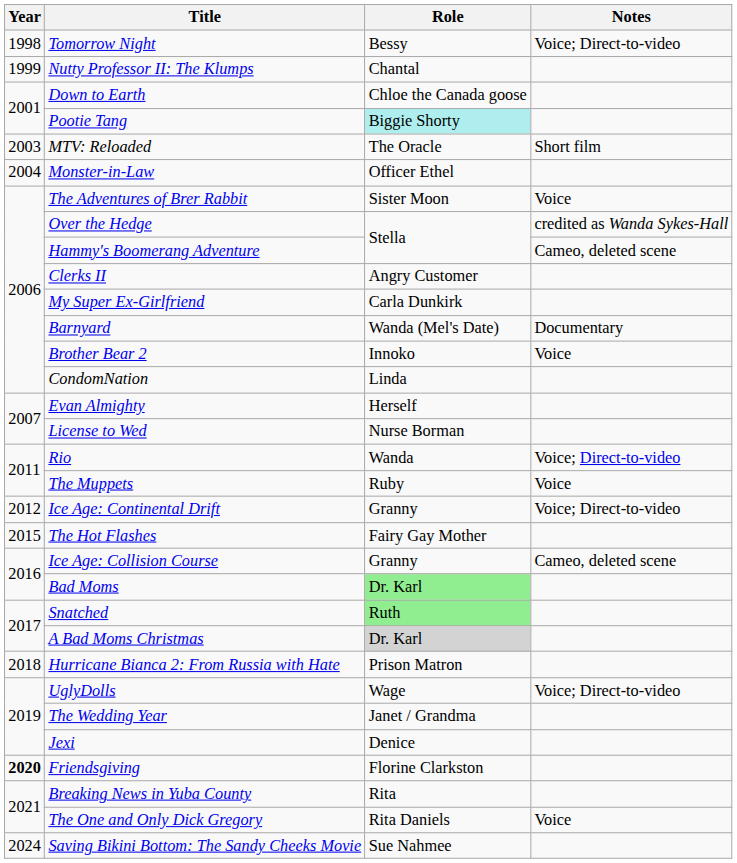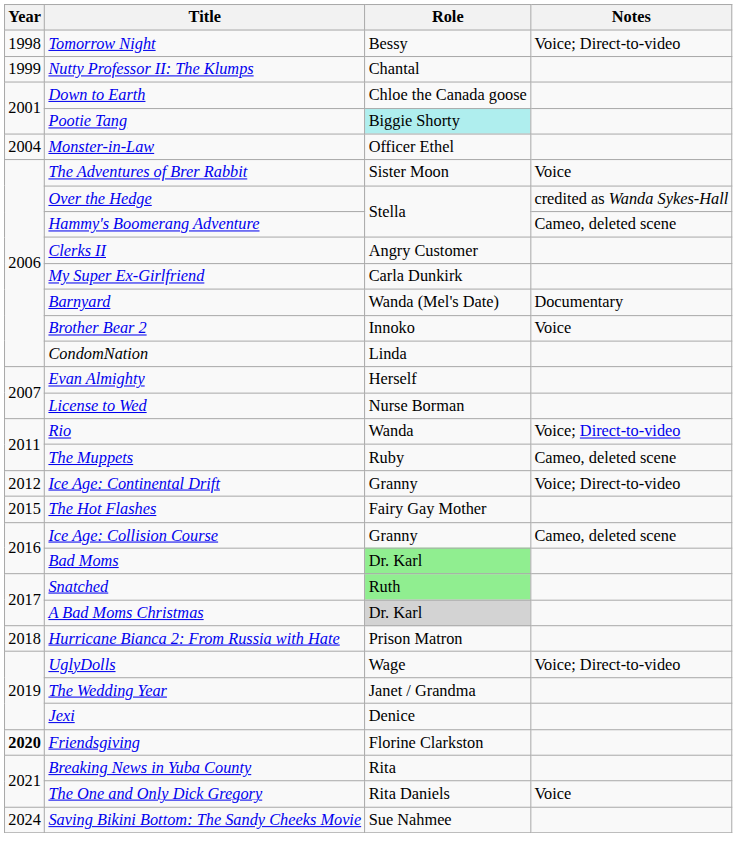 <table class="wikitable sortable">
 <tr>
 <th scope="col">Year</th>
 <th scope="col">Title</th>
 <th scope="col">Role</th>
 <th scope="col" class="unsortable">Notes</th>
 </tr>
 <tr>
 <td>1998</td>
 <td><em><a href='#'>Tomorrow Night</a></em></td>
 <td>Bessy</td>
 <td>Voice; Direct-to-video</td>
 </tr>
 <tr>
 <td>1999</td>
 <td><em><a href='#'>Nutty Professor II: The Klumps</a></em></td>
 <td>Chantal</td>
 <td></td>
 </tr>
 <tr>
 <td rowspan=2>2001</td>
 <td><em><a href='#'>Down to Earth</a></em></td>
 <td>Chloe the Canada goose</td>
 <td></td>
 </tr>
 <tr>
 <td><em><a href='#'>Pootie Tang</a></em></td>
 <td style="background: paleturquoise;">Biggie Shorty</td>
 <td></td>
-</tr>
-<tr>
-<td>2003</td>
-<td><em>MTV: Reloaded</em></td>
-<td>The Oracle</td>
-<td>Short film</td>
 </tr>
 <tr>
 <td>2004</td>
 <td><em><a href='#'>Monster-in-Law</a></em></td>
 <td>Officer Ethel</td>
 <td></td>
 </tr>
 <tr>
 <td rowspan="8">2006</td>
 <td><em><a href='#'>The Adventures of Brer Rabbit</a></em></td>
 <td>Sister Moon</td>
 <td>Voice</td>
 </tr>
 <tr>
 <td><em><a href='#'>Over the Hedge</a></em></td>
 <td rowspan="2">Stella</td>
 <td>credited as <em>Wanda Sykes-Hall</em></td>
 </tr>
 <tr>
 <td><em><a href='#'>Hammy's Boomerang Adventure</a></em></td>
 <td>Cameo, deleted scene</td>
 </tr>
 <tr>
 <td><em><a href='#'>Clerks II</a></em></td>
 <td>Angry Customer</td>
 <td></td>
 </tr>
 <tr>
 <td><em><a href='#'>My Super Ex-Girlfriend</a></em></td>
 <td>Carla Dunkirk</td>
 <td></td>
 </tr>
 <tr>
 <td><em><a href='#'>Barnyard</a></em></td>
 <td>Wanda (Mel's Date)</td>
 <td>Documentary</td>
 </tr>
 <tr>
 <td><em><a href='#'>Brother Bear 2</a></em></td>
 <td>Innoko</td>
 <td>Voice</td>
 </tr>
 <tr>
 <td><em>CondomNation</em></td>
 <td>Linda</td>
 <td></td>
 </tr>
 <tr>
 <td rowspan=2>2007</td>
 <td><em><a href='#'>Evan Almighty</a></em></td>
 <td>Herself</td>
 <td></td>
 </tr>
 <tr>
 <td><em><a href='#'>License to Wed</a></em></td>
 <td>Nurse Borman</td>
 <td></td>
 </tr>
 <tr>
 <td rowspan=2>2011</td>
 <td><em><a href='#'>Rio</a></em></td>
 <td>Wanda</td>
 <td>Voice; <a href='#'>Direct-to-video</a></td>
 </tr>
 <tr>
 <td><em><a href='#'>The Muppets</a></em></td>
 <td>Ruby</td>
-<td>Voice</td>
+<td>Cameo, deleted scene</td>
 </tr>
 <tr>
 <td>2012</td>
 <td><em><a href='#'>Ice Age: Continental Drift</a></em></td>
 <td>Granny</td>
 <td>Voice; Direct-to-video</td>
 </tr>
 <tr>
 <td>2015</td>
 <td><em><a href='#'>The Hot Flashes</a></em></td>
 <td>Fairy Gay Mother</td>
 <td></td>
 </tr>
 <tr>
 <td rowspan=2>2016</td>
 <td><em><a href='#'>Ice Age: Collision Course</a></em></td>
 <td>Granny</td>
 <td>Cameo, deleted scene</td>
 </tr>
 <tr>
 <td><em><a href='#'>Bad Moms</a></em></td>
 <td style="background: lightgreen;">Dr. Karl</td>
 <td></td>
 </tr>
 <tr>
 <td rowspan=2>2017</td>
 <td><em><a href='#'>Snatched</a></em></td>
 <td style="background: lightgreen;">Ruth</td>
 <td></td>
 </tr>
 <tr>
 <td><em><a href='#'>A Bad Moms Christmas</a></em></td>
 <td style="background: lightgrey;">Dr. Karl</td>
 <td></td>
 </tr>
 <tr>
 <td>2018</td>
 <td><em><a href='#'>Hurricane Bianca 2: From Russia with Hate</a></em></td>
 <td>Prison Matron</td>
 <td></td>
 </tr>
 <tr>
 <td rowspan=3>2019</td>
 <td><em><a href='#'>UglyDolls</a></em></td>
 <td>Wage</td>
 <td>Voice; Direct-to-video</td>
 </tr>
 <tr>
 <td><em><a href='#'>The Wedding Year</a></em></td>
 <td>Janet / Grandma</td>
 <td></td>
 </tr>
 <tr>
 <td><em><a href='#'>Jexi</a></em></td>
 <td>Denice</td>
 <td></td>
 </tr>
 <tr>
 <td><strong>2020</strong></td>
 <td><em><a href='#'>Friendsgiving</a></em></td>
 <td>Florine Clarkston</td>
 <td></td>
 </tr>
 <tr>
 <td rowspan="2">2021</td>
 <td><em><a href='#'>Breaking News in Yuba County</a></em></td>
 <td>Rita</td>
 <td></td>
 </tr>
 <tr>
 <td><em><a href='#'>The One and Only Dick Gregory</a></em></td>
 <td>Rita Daniels</td>
 <td>Voice</td>
 </tr>
 <tr>
 <td>2024</td>
 <td><em><a href='#'>Saving Bikini Bottom: The Sandy Cheeks Movie</a></em></td>
 <td>Sue Nahmee</td>
 <td></td>
 </tr>
 </table>
